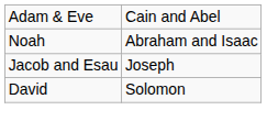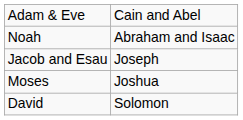 <table class="wikitable">
 <tr>
 <td>Adam & Eve</td>
 <td>Cain and Abel</td>
 </tr>
 <tr>
 <td>Noah</td>
 <td>Abraham and Isaac</td>
 </tr>
 <tr>
 <td>Jacob and Esau</td>
 <td>Joseph</td>
 </tr>
 <tr>
+<td>Moses</td>
+<td>Joshua</td>
+</tr>
+<tr>
 <td>David</td>
 <td>Solomon</td>
 </tr>
 </table>
